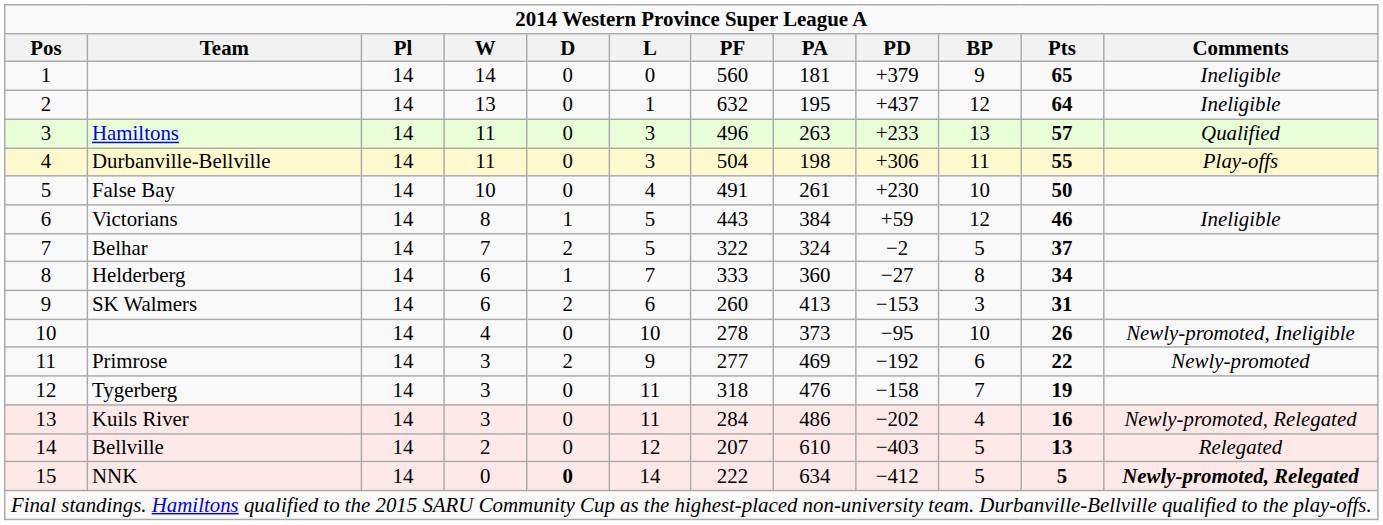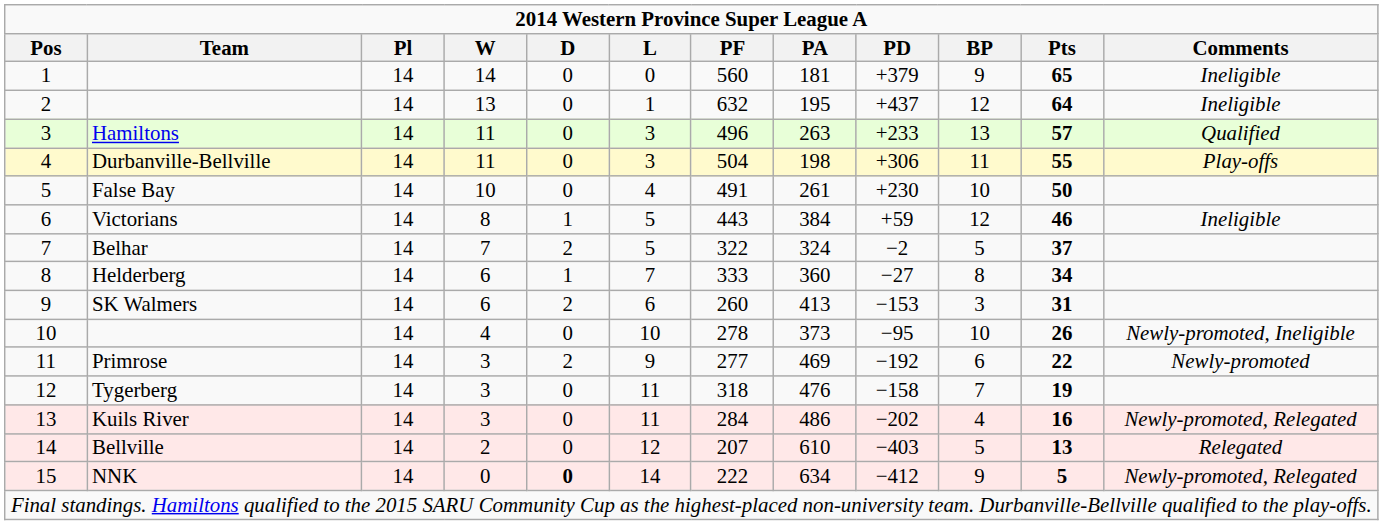 <table class="wikitable"  style="text-align:center; line-height:90%; font-size:90%; width:75%;">
 <tr>
 <td colspan=12><strong>2014 Western Province Super League A</strong></td>
 </tr>
 <tr>
 <th style="width:6%;">Pos</th>
 <th style="width:20%;">Team</th>
 <th style="width:6%;">Pl</th>
 <th style="width:6%;">W</th>
 <th style="width:6%;">D</th>
 <th style="width:6%;">L</th>
 <th style="width:6%;">PF</th>
 <th style="width:6%;">PA</th>
 <th style="width:6%;">PD</th>
 <th style="width:6%;">BP</th>
 <th style="width:6%;">Pts</th>
 <th style="width:20%;">Comments<br></th>
 </tr>
 <tr>
 <td>1</td>
 <td style="text-align:left;"></td>
 <td>14</td>
 <td>14</td>
 <td>0</td>
 <td>0</td>
 <td>560</td>
 <td>181</td>
 <td>+379</td>
 <td>9</td>
 <td><strong>65</strong></td>
 <td><em>Ineligible</em></td>
 </tr>
 <tr>
 <td>2</td>
 <td style="text-align:left;"></td>
 <td>14</td>
 <td>13</td>
 <td>0</td>
 <td>1</td>
 <td>632</td>
 <td>195</td>
 <td>+437</td>
 <td>12</td>
 <td><strong>64</strong></td>
 <td><em>Ineligible</em></td>
 </tr>
 <tr bgcolor="#E8FFD8">
 <td>3</td>
 <td style="text-align:left;"><a href='#'>Hamiltons</a></td>
 <td>14</td>
 <td>11</td>
 <td>0</td>
 <td>3</td>
 <td>496</td>
 <td>263</td>
 <td>+233</td>
 <td>13</td>
 <td><strong>57</strong></td>
 <td><em>Qualified</em></td>
 </tr>
 <tr bgcolor="#FFFACD">
 <td>4</td>
 <td style="text-align:left;">Durbanville-Bellville</td>
 <td>14</td>
 <td>11</td>
 <td>0</td>
 <td>3</td>
 <td>504</td>
 <td>198</td>
 <td>+306</td>
 <td>11</td>
 <td><strong>55</strong></td>
 <td><em>Play-offs</em></td>
 </tr>
 <tr>
 <td>5</td>
 <td style="text-align:left;">False Bay</td>
 <td>14</td>
 <td>10</td>
 <td>0</td>
 <td>4</td>
 <td>491</td>
 <td>261</td>
 <td>+230</td>
 <td>10</td>
 <td><strong>50</strong></td>
 <td></td>
 </tr>
 <tr>
 <td>6</td>
 <td style="text-align:left;">Victorians</td>
 <td>14</td>
 <td>8</td>
 <td>1</td>
 <td>5</td>
 <td>443</td>
 <td>384</td>
 <td>+59</td>
 <td>12</td>
 <td><strong>46</strong></td>
 <td><em>Ineligible</em></td>
 </tr>
 <tr>
 <td>7</td>
 <td style="text-align:left;">Belhar</td>
 <td>14</td>
 <td>7</td>
 <td>2</td>
 <td>5</td>
 <td>322</td>
 <td>324</td>
 <td>−2</td>
 <td>5</td>
 <td><strong>37</strong></td>
 <td></td>
 </tr>
 <tr>
 <td>8</td>
 <td style="text-align:left;">Helderberg</td>
 <td>14</td>
 <td>6</td>
 <td>1</td>
 <td>7</td>
 <td>333</td>
 <td>360</td>
 <td>−27</td>
 <td>8</td>
 <td><strong>34</strong></td>
 <td></td>
 </tr>
 <tr>
 <td>9</td>
 <td style="text-align:left;">SK Walmers</td>
 <td>14</td>
 <td>6</td>
 <td>2</td>
 <td>6</td>
 <td>260</td>
 <td>413</td>
 <td>−153</td>
 <td>3</td>
 <td><strong>31</strong></td>
 <td></td>
 </tr>
 <tr>
 <td>10</td>
 <td style="text-align:left;"></td>
 <td>14</td>
 <td>4</td>
 <td>0</td>
 <td>10</td>
 <td>278</td>
 <td>373</td>
 <td>−95</td>
 <td>10</td>
 <td><strong>26</strong></td>
 <td><em>Newly-promoted, Ineligible</em></td>
 </tr>
 <tr>
 <td>11</td>
 <td style="text-align:left;">Primrose</td>
 <td>14</td>
 <td>3</td>
 <td>2</td>
 <td>9</td>
 <td>277</td>
 <td>469</td>
 <td>−192</td>
 <td>6</td>
 <td><strong>22</strong></td>
 <td><em>Newly-promoted</em></td>
 </tr>
 <tr>
 <td>12</td>
 <td style="text-align:left;">Tygerberg</td>
 <td>14</td>
 <td>3</td>
 <td>0</td>
 <td>11</td>
 <td>318</td>
 <td>476</td>
 <td>−158</td>
 <td>7</td>
 <td><strong>19</strong></td>
 <td></td>
 </tr>
 <tr bgcolor="#FFE8E8">
 <td>13</td>
 <td style="text-align:left;">Kuils River</td>
 <td>14</td>
 <td>3</td>
 <td>0</td>
 <td>11</td>
 <td>284</td>
 <td>486</td>
 <td>−202</td>
 <td>4</td>
 <td><strong>16</strong></td>
 <td><em>Newly-promoted, Relegated</em></td>
 </tr>
 <tr bgcolor="#FFE8E8">
 <td>14</td>
 <td style="text-align:left;">Bellville</td>
 <td>14</td>
 <td>2</td>
 <td>0</td>
 <td>12</td>
 <td>207</td>
 <td>610</td>
 <td>−403</td>
 <td>5</td>
 <td><strong>13</strong></td>
 <td><em>Relegated</em></td>
 </tr>
 <tr bgcolor="#FFE8E8">
 <td>15</td>
 <td style="text-align:left;">NNK</td>
 <td>14</td>
 <td>0</td>
 <td><strong>0</strong></td>
 <td>14</td>
 <td>222</td>
 <td>634</td>
 <td>−412</td>
-<td>5</td>
+<td>9</td>
 <td><strong>5</strong></td>
-<td><strong><em>Newly-promoted, Relegated</em></strong></td>
+<td><em>Newly-promoted, Relegated</em></td>
 </tr>
 <tr>
 <td colspan=12><em>Final standings. <a href='#'>Hamiltons</a> qualified to the 2015 SARU Community Cup as the highest-placed non-university team. Durbanville-Bellville qualified to the play-offs.</em></td>
 </tr>
 </table>
